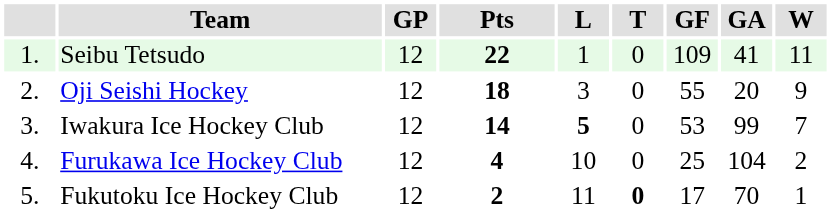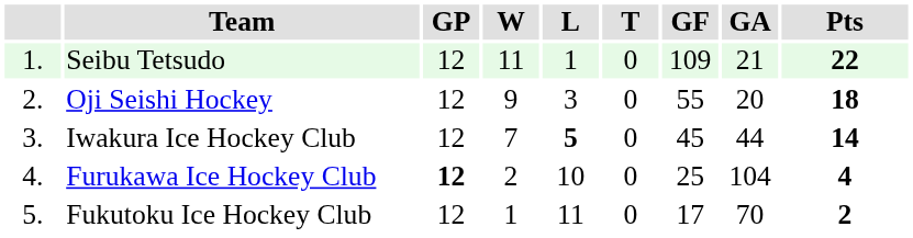 <table class="wiki table">
 <tr bgcolor="#e0e0e0">
 <th width="30"></th>
 <th width="200">Team</th>
 <th width="30">GP</th>
-<th width="70">Pts</th>
+<th width="30">W</th>
 <th width="30">L</th>
 <th width="30">T</th>
 <th width="30">GF</th>
 <th width="30">GA</th>
-<th width="30">W</th>
+<th width="70">Pts</th>
 </tr>
 <tr bgcolor="#e6fae6" align="center">
 <td>1.</td>
 <td align="left">Seibu Tetsudo</td>
 <td>12</td>
-<td><strong>22</strong></td>
+<td>11</td>
 <td>1</td>
 <td>0</td>
 <td>109</td>
-<td>41</td>
-<td>11</td>
+<td>21</td>
+<td><strong>22</strong></td>
 </tr>
 <tr bgcolor="#FFFFFF" align="center">
 <td>2.</td>
 <td align="left"><a href='#'>Oji Seishi Hockey</a></td>
 <td>12</td>
-<td><strong>18</strong></td>
+<td>9</td>
 <td>3</td>
 <td>0</td>
 <td>55</td>
 <td>20</td>
-<td>9</td>
+<td><strong>18</strong></td>
 </tr>
 <tr bgcolor="#FFFFFF" align="center">
 <td>3.</td>
 <td align="left">Iwakura Ice Hockey Club</td>
 <td>12</td>
-<td><strong>14</strong></td>
+<td>7</td>
 <td><strong>5</strong></td>
 <td>0</td>
-<td>53</td>
-<td>99</td>
-<td>7</td>
+<td>45</td>
+<td>44</td>
+<td><strong>14</strong></td>
 </tr>
 <tr bgcolor="#FFFFFF" align="center">
 <td>4.</td>
 <td align="left"><a href='#'>Furukawa Ice Hockey Club</a></td>
-<td>12</td>
-<td><strong>4</strong></td>
+<td><strong>12</strong></td>
+<td>2</td>
 <td>10</td>
 <td>0</td>
 <td>25</td>
 <td>104</td>
-<td>2</td>
+<td><strong>4</strong></td>
 </tr>
 <tr bgcolor="#FFFFFF" align="center">
 <td>5.</td>
 <td align="left">Fukutoku Ice Hockey Club</td>
 <td>12</td>
-<td><strong>2</strong></td>
+<td>1</td>
 <td>11</td>
-<td><strong>0</strong></td>
+<td>0</td>
 <td>17</td>
 <td>70</td>
-<td>1</td>
+<td><strong>2</strong></td>
 </tr>
 </table>
